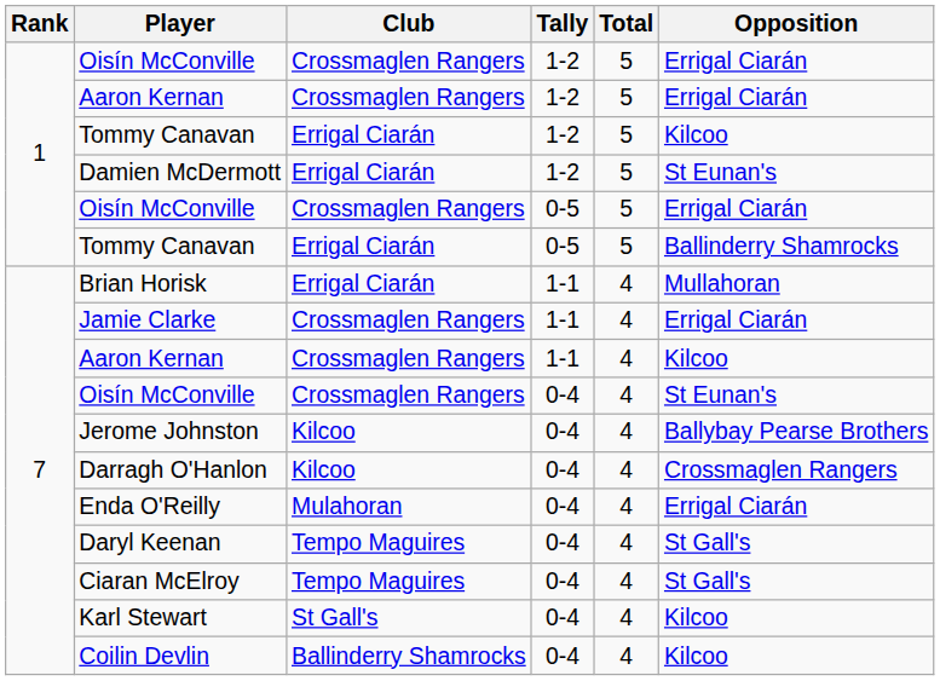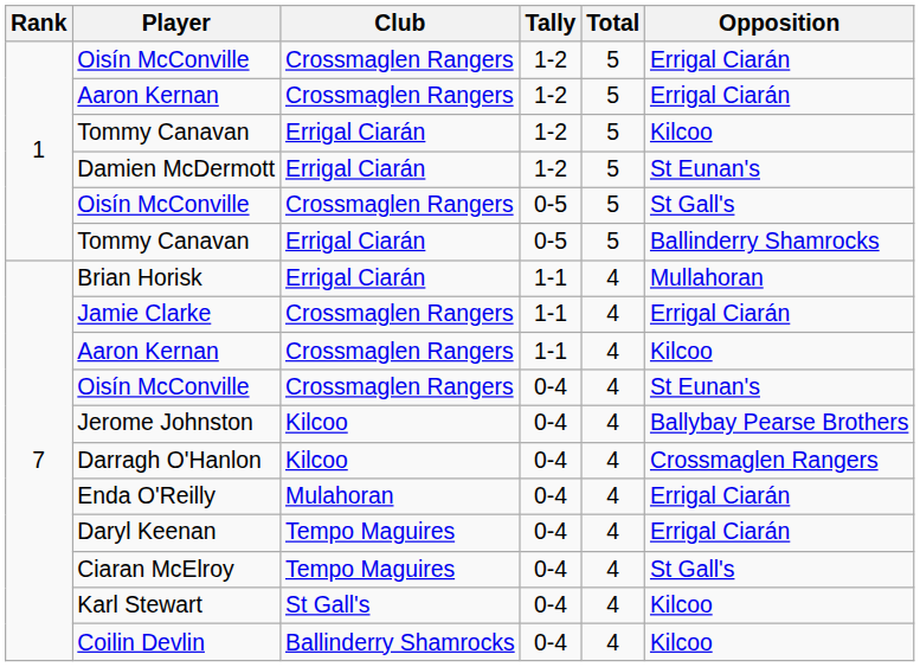 <table class="wikitable">
 <tr>
 <th>Rank</th>
 <th>Player</th>
 <th>Club</th>
 <th>Tally</th>
 <th>Total</th>
 <th>Opposition</th>
 </tr>
 <tr>
 <td rowspan="6" style="text-align:center;">1</td>
 <td><a href='#'>Oisín McConville</a></td>
 <td><a href='#'>Crossmaglen Rangers</a></td>
 <td align=center>1-2</td>
 <td align=center>5</td>
 <td><a href='#'>Errigal Ciarán</a></td>
 </tr>
 <tr>
 <td><a href='#'>Aaron Kernan</a></td>
 <td><a href='#'>Crossmaglen Rangers</a></td>
 <td align=center>1-2</td>
 <td align=center>5</td>
 <td><a href='#'>Errigal Ciarán</a></td>
 </tr>
 <tr>
 <td>Tommy Canavan</td>
 <td><a href='#'>Errigal Ciarán</a></td>
 <td align=center>1-2</td>
 <td align=center>5</td>
 <td><a href='#'>Kilcoo</a></td>
 </tr>
 <tr>
 <td>Damien McDermott</td>
 <td><a href='#'>Errigal Ciarán</a></td>
 <td align=center>1-2</td>
 <td align=center>5</td>
 <td><a href='#'>St Eunan's</a></td>
 </tr>
 <tr>
 <td><a href='#'>Oisín McConville</a></td>
 <td><a href='#'>Crossmaglen Rangers</a></td>
 <td align=center>0-5</td>
 <td align=center>5</td>
-<td><a href='#'>Errigal Ciarán</a></td>
+<td><a href='#'>St Gall's</a></td>
 </tr>
 <tr>
 <td>Tommy Canavan</td>
 <td><a href='#'>Errigal Ciarán</a></td>
 <td align=center>0-5</td>
 <td align=center>5</td>
 <td><a href='#'>Ballinderry Shamrocks</a></td>
 </tr>
 <tr>
 <td rowspan="11" style="text-align:center;">7</td>
 <td>Brian Horisk</td>
 <td><a href='#'>Errigal Ciarán</a></td>
 <td align=center>1-1</td>
 <td align=center>4</td>
 <td><a href='#'>Mullahoran</a></td>
 </tr>
 <tr>
 <td><a href='#'>Jamie Clarke</a></td>
 <td><a href='#'>Crossmaglen Rangers</a></td>
 <td align=center>1-1</td>
 <td align=center>4</td>
 <td><a href='#'>Errigal Ciarán</a></td>
 </tr>
 <tr>
 <td><a href='#'>Aaron Kernan</a></td>
 <td><a href='#'>Crossmaglen Rangers</a></td>
 <td align=center>1-1</td>
 <td align=center>4</td>
 <td><a href='#'>Kilcoo</a></td>
 </tr>
 <tr>
 <td><a href='#'>Oisín McConville</a></td>
 <td><a href='#'>Crossmaglen Rangers</a></td>
 <td align=center>0-4</td>
 <td align=center>4</td>
 <td><a href='#'>St Eunan's</a></td>
 </tr>
 <tr>
 <td>Jerome Johnston</td>
 <td><a href='#'>Kilcoo</a></td>
 <td align=center>0-4</td>
 <td align=center>4</td>
 <td><a href='#'>Ballybay Pearse Brothers</a></td>
 </tr>
 <tr>
 <td>Darragh O'Hanlon</td>
 <td><a href='#'>Kilcoo</a></td>
 <td align=center>0-4</td>
 <td align=center>4</td>
 <td><a href='#'>Crossmaglen Rangers</a></td>
 </tr>
 <tr>
 <td>Enda O'Reilly</td>
 <td><a href='#'>Mulahoran</a></td>
 <td align=center>0-4</td>
 <td align=center>4</td>
 <td><a href='#'>Errigal Ciarán</a></td>
 </tr>
 <tr>
 <td>Daryl Keenan</td>
 <td><a href='#'>Tempo Maguires</a></td>
 <td align=center>0-4</td>
 <td align=center>4</td>
-<td><a href='#'>St Gall's</a></td>
+<td><a href='#'>Errigal Ciarán</a></td>
 </tr>
 <tr>
 <td>Ciaran McElroy</td>
 <td><a href='#'>Tempo Maguires</a></td>
 <td align=center>0-4</td>
 <td align=center>4</td>
 <td><a href='#'>St Gall's</a></td>
 </tr>
 <tr>
 <td>Karl Stewart</td>
 <td><a href='#'>St Gall's</a></td>
 <td align=center>0-4</td>
 <td align=center>4</td>
 <td><a href='#'>Kilcoo</a></td>
 </tr>
 <tr>
 <td><a href='#'>Coilin Devlin</a></td>
 <td><a href='#'>Ballinderry Shamrocks</a></td>
 <td align=center>0-4</td>
 <td align=center>4</td>
 <td><a href='#'>Kilcoo</a></td>
 </tr>
 </table>
